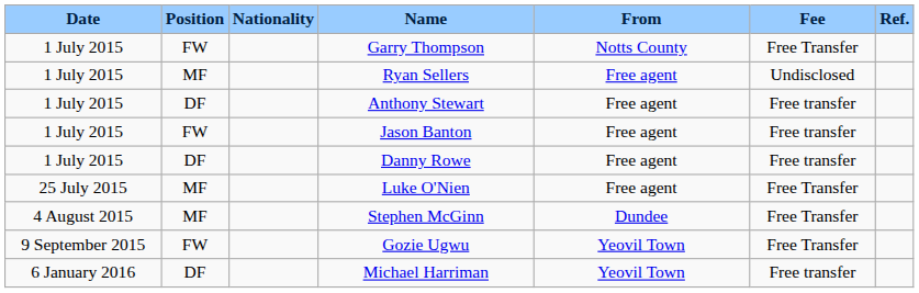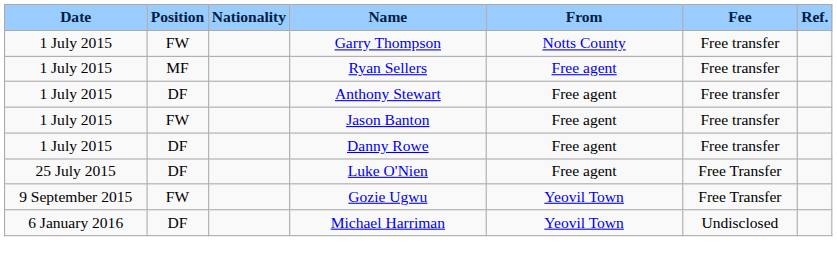 <table class="wikitable"  style="text-align:center; font-size:90%; ">
 <tr>
 <th style="background:#99CCFF; color:#001F44; width:125px;">Date</th>
 <th style="background:#99CCFF; color:#001F44; width:50px;">Position</th>
 <th style="background:#99CCFF; color:#001F44; width:50px;">Nationality</th>
 <th style="background:#99CCFF; color:#001F44; width:175px;">Name</th>
 <th style="background:#99CCFF; color:#001F44; width:175px;">From</th>
 <th style="background:#99CCFF; color:#001F44; width:100px;">Fee</th>
 <th style="background:#99CCFF; color:#001F44; width:25px;">Ref.</th>
 </tr>
 <tr>
 <td>1 July 2015</td>
 <td>FW</td>
 <td></td>
 <td><a href='#'>Garry Thompson</a></td>
 <td><a href='#'>Notts County</a></td>
-<td>Free Transfer</td>
+<td>Free transfer</td>
 <td></td>
 </tr>
 <tr>
 <td>1 July 2015</td>
 <td>MF</td>
 <td></td>
 <td><a href='#'>Ryan Sellers</a></td>
 <td><a href='#'>Free agent</a></td>
-<td>Undisclosed</td>
+<td>Free transfer</td>
 <td></td>
 </tr>
 <tr>
 <td>1 July 2015</td>
 <td>DF</td>
 <td></td>
 <td><a href='#'>Anthony Stewart</a></td>
 <td>Free agent</td>
 <td>Free transfer</td>
 <td></td>
 </tr>
 <tr>
 <td>1 July 2015</td>
 <td>FW</td>
 <td></td>
 <td><a href='#'>Jason Banton</a></td>
 <td>Free agent</td>
 <td>Free transfer</td>
 <td></td>
 </tr>
 <tr>
 <td>1 July 2015</td>
 <td>DF</td>
 <td></td>
 <td><a href='#'>Danny Rowe</a></td>
 <td>Free agent</td>
 <td>Free transfer</td>
 <td></td>
 </tr>
 <tr>
 <td>25 July 2015</td>
-<td>MF</td>
+<td>DF</td>
 <td></td>
 <td><a href='#'>Luke O'Nien</a></td>
 <td>Free agent</td>
-<td>Free Transfer</td>
-<td></td>
-</tr>
-<tr>
-<td>4 August 2015</td>
-<td>MF</td>
-<td></td>
-<td><a href='#'>Stephen McGinn</a></td>
-<td><a href='#'>Dundee</a></td>
 <td>Free Transfer</td>
 <td></td>
 </tr>
 <tr>
 <td>9 September 2015</td>
 <td>FW</td>
 <td></td>
 <td><a href='#'>Gozie Ugwu</a></td>
 <td><a href='#'>Yeovil Town</a></td>
 <td>Free Transfer</td>
 <td></td>
 </tr>
 <tr>
 <td>6 January 2016</td>
 <td>DF</td>
 <td></td>
 <td><a href='#'>Michael Harriman</a></td>
 <td><a href='#'>Yeovil Town</a></td>
-<td>Free transfer</td>
+<td>Undisclosed</td>
 <td></td>
 </tr>
 </table>
